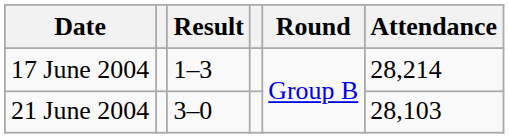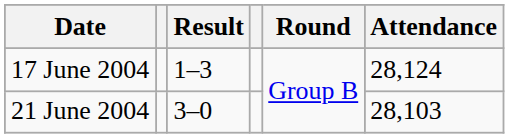 <table class="wikitable" style="font-size:90%">
 <tr>
 <th>Date</th>
 <th></th>
 <th>Result</th>
 <th></th>
 <th>Round</th>
 <th>Attendance</th>
 </tr>
 <tr>
 <td>17 June 2004</td>
 <td></td>
 <td>1–3</td>
 <td></td>
 <td rowspan="2"><a href='#'>Group B</a></td>
-<td>28,214</td>
+<td>28,124</td>
 </tr>
 <tr>
 <td>21 June 2004</td>
 <td></td>
 <td>3–0</td>
 <td></td>
 <td>28,103</td>
 </tr>
 </table>
